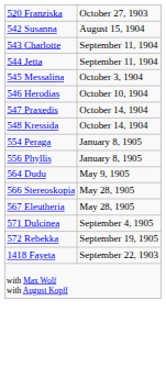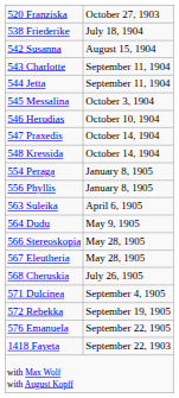 <table class="wikitable floatright" style="font-size: 0.9em;">
 <tr>
 <td><a href='#'>520 Franziska</a></td>
 <td>October 27, 1903</td>
+</tr>
+<tr>
+<td><a href='#'>538 Friederike</a></td>
+<td>July 18, 1904</td>
 </tr>
 <tr>
 <td><a href='#'>542 Susanna</a></td>
 <td>August 15, 1904</td>
 </tr>
 <tr>
 <td><a href='#'>543 Charlotte</a></td>
 <td>September 11, 1904</td>
 </tr>
 <tr>
 <td><a href='#'>544 Jetta</a></td>
 <td>September 11, 1904</td>
 </tr>
 <tr>
 <td><a href='#'>545 Messalina</a></td>
 <td>October 3, 1904</td>
 </tr>
 <tr>
 <td><a href='#'>546 Herodias</a></td>
 <td>October 10, 1904</td>
 </tr>
 <tr>
 <td><a href='#'>547 Praxedis</a></td>
 <td>October 14, 1904</td>
 </tr>
 <tr>
 <td><a href='#'>548 Kressida</a></td>
 <td>October 14, 1904</td>
 </tr>
 <tr>
 <td><a href='#'>554 Peraga</a></td>
 <td>January 8, 1905</td>
 </tr>
 <tr>
 <td><a href='#'>556 Phyllis</a></td>
 <td>January 8, 1905</td>
 </tr>
 <tr>
+<td><a href='#'>563 Suleika</a></td>
+<td>April 6, 1905</td>
+</tr>
+<tr>
 <td><a href='#'>564 Dudu</a></td>
 <td>May 9, 1905</td>
 </tr>
 <tr>
 <td><a href='#'>566 Stereoskopia</a></td>
 <td>May 28, 1905</td>
 </tr>
 <tr>
 <td><a href='#'>567 Eleutheria</a></td>
 <td>May 28, 1905</td>
 </tr>
 <tr>
+<td><a href='#'>568 Cheruskia</a></td>
+<td>July 26, 1905</td>
+</tr>
+<tr>
 <td><a href='#'>571 Dulcinea</a></td>
 <td>September 4, 1905</td>
 </tr>
 <tr>
 <td><a href='#'>572 Rebekka</a></td>
 <td>September 19, 1905</td>
+</tr>
+<tr>
+<td><a href='#'>576 Emanuela</a></td>
+<td>September 22, 1905</td>
 </tr>
 <tr>
 <td><a href='#'>1418 Fayeta</a></td>
 <td>September 22, 1903</td>
 </tr>
 <tr>
 <td colspan="2" style="font-size: smaller;"><br> with <a href='#'>Max Wolf</a><br> with <a href='#'>August Kopff</a></td>
 </tr>
 </table>
